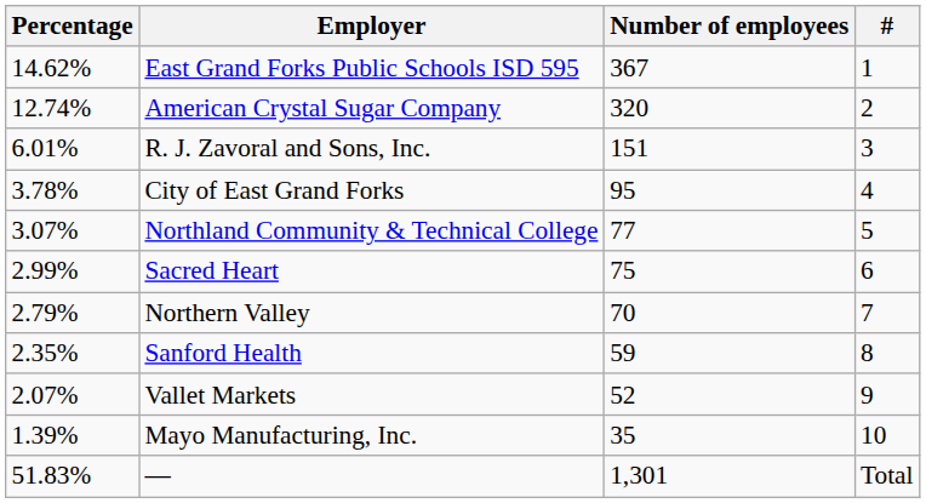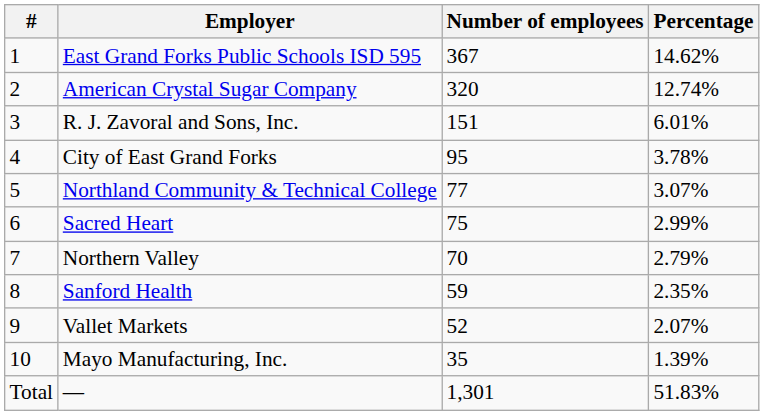 <table class="wikitable">
 <tr>
-<th>Percentage</th>
+<th>#</th>
 <th>Employer</th>
 <th>Number of employees</th>
-<th>#</th>
+<th>Percentage</th>
 </tr>
 <tr>
-<td>14.62%</td>
+<td>1</td>
 <td><a href='#'>East Grand Forks Public Schools ISD 595</a></td>
 <td>367</td>
-<td>1</td>
+<td>14.62%</td>
 </tr>
 <tr>
-<td>12.74%</td>
+<td>2</td>
 <td><a href='#'>American Crystal Sugar Company</a></td>
 <td>320</td>
-<td>2</td>
+<td>12.74%</td>
 </tr>
 <tr>
-<td>6.01%</td>
+<td>3</td>
 <td>R. J. Zavoral and Sons, Inc.</td>
 <td>151</td>
-<td>3</td>
+<td>6.01%</td>
 </tr>
 <tr>
-<td>3.78%</td>
+<td>4</td>
 <td>City of East Grand Forks</td>
 <td>95</td>
-<td>4</td>
+<td>3.78%</td>
 </tr>
 <tr>
-<td>3.07%</td>
+<td>5</td>
 <td><a href='#'>Northland Community & Technical College</a></td>
 <td>77</td>
-<td>5</td>
+<td>3.07%</td>
 </tr>
 <tr>
-<td>2.99%</td>
+<td>6</td>
 <td><a href='#'>Sacred Heart</a></td>
 <td>75</td>
-<td>6</td>
+<td>2.99%</td>
 </tr>
 <tr>
-<td>2.79%</td>
+<td>7</td>
 <td>Northern Valley</td>
 <td>70</td>
-<td>7</td>
+<td>2.79%</td>
 </tr>
 <tr>
-<td>2.35%</td>
+<td>8</td>
 <td><a href='#'>Sanford Health</a></td>
 <td>59</td>
-<td>8</td>
+<td>2.35%</td>
 </tr>
 <tr>
-<td>2.07%</td>
+<td>9</td>
 <td>Vallet Markets</td>
 <td>52</td>
-<td>9</td>
+<td>2.07%</td>
 </tr>
 <tr>
-<td>1.39%</td>
+<td>10</td>
 <td>Mayo Manufacturing, Inc.</td>
 <td>35</td>
-<td>10</td>
+<td>1.39%</td>
 </tr>
 <tr>
-<td>51.83%</td>
+<td>Total</td>
 <td>—</td>
 <td>1,301</td>
-<td>Total</td>
+<td>51.83%</td>
 </tr>
 </table>
